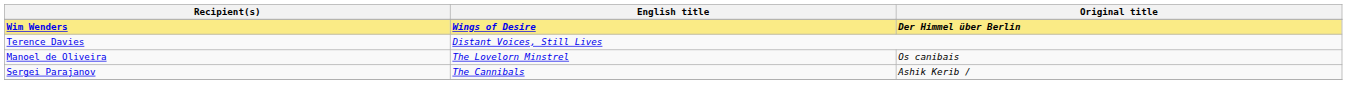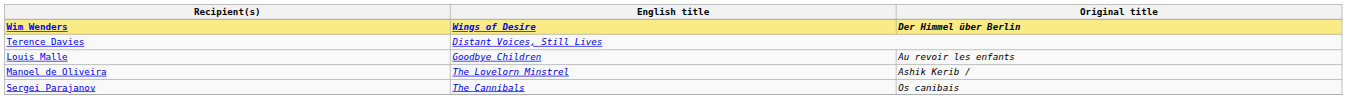 <table class="sortable wikitable" width="95%" cellpadding="5">
 <tr>
 <th width="20%">Recipient(s)</th>
 <th width="20%">English title</th>
 <th width="20%">Original title</th>
 </tr>
 <tr>
 </tr>
 <tr style="background:#FAEB86">
 <td><strong> <a href='#'>Wim Wenders</a></strong></td>
 <td><strong><em><a href='#'>Wings of Desire</a></em></strong></td>
 <td><strong><em>Der Himmel über Berlin</em></strong></td>
 </tr>
 <tr>
 <td> <a href='#'>Terence Davies</a></td>
 <td colspan="2"><em><a href='#'>Distant Voices, Still Lives</a></em></td>
 </tr>
 <tr>
+<td> <a href='#'>Louis Malle</a></td>
+<td><em><a href='#'>Goodbye Children</a></em></td>
+<td><em>Au revoir les enfants</em></td>
+</tr>
+<tr>
 <td> <a href='#'>Manoel de Oliveira</a></td>
 <td><em><a href='#'>The Lovelorn Minstrel</a></em></td>
-<td><em>Os canibais</em></td>
+<td><em>Ashik Kerib / </em></td>
 </tr>
 <tr>
 <td> <a href='#'>Sergei Parajanov</a></td>
 <td><em><a href='#'>The Cannibals</a></em></td>
-<td><em>Ashik Kerib / </em></td>
+<td><em>Os canibais</em></td>
 </tr>
 <tr>
 </tr>
 </table>
